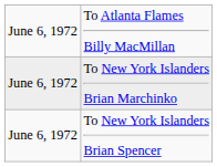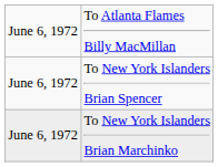 <table class="wikitable">
 <tr>
 <td>June 6, 1972</td>
 <td valign="top">To <a href='#'>Atlanta Flames</a><hr><a href='#'>Billy MacMillan</a></td>
 </tr>
+<tr>
+<td>June 6, 1972</td>
+<td valign="top">To <a href='#'>New York Islanders</a><hr><a href='#'>Brian Spencer</a></td>
+</tr>
 <tr bgcolor="#eeeeee">
 <td>June 6, 1972</td>
 <td valign="top">To <a href='#'>New York Islanders</a><hr><a href='#'>Brian Marchinko</a></td>
 </tr>
-<tr>
-<td>June 6, 1972</td>
-<td valign="top">To <a href='#'>New York Islanders</a><hr><a href='#'>Brian Spencer</a></td>
-</tr>
 </table>
